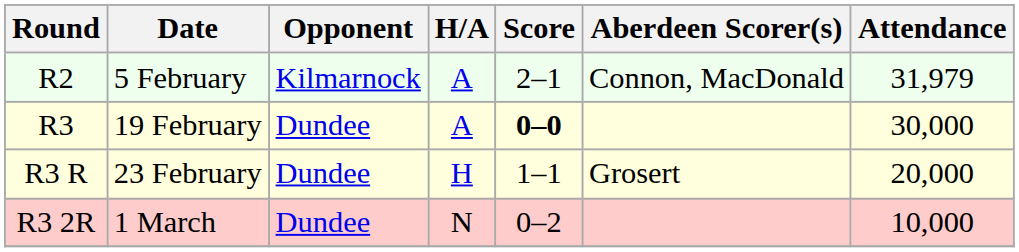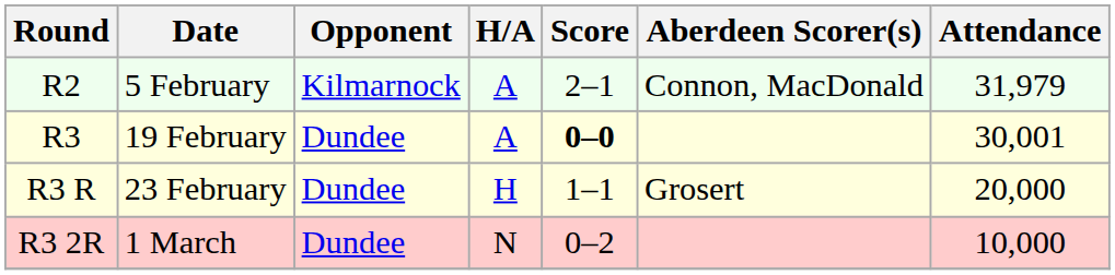 <table class="wikitable" style="text-align:center">
 <tr>
 <th>Round</th>
 <th>Date</th>
 <th>Opponent</th>
 <th>H/A</th>
 <th>Score</th>
 <th>Aberdeen Scorer(s)</th>
 <th>Attendance</th>
 </tr>
 <tr bgcolor=#EEFFEE>
 <td>R2</td>
 <td align=left>5 February</td>
 <td align=left><a href='#'>Kilmarnock</a></td>
 <td><a href='#'>A</a></td>
 <td>2–1</td>
 <td align=left>Connon, MacDonald</td>
 <td>31,979</td>
 </tr>
 <tr bgcolor=#FFFFDD>
 <td>R3</td>
 <td align=left>19 February</td>
 <td align=left><a href='#'>Dundee</a></td>
 <td><a href='#'>A</a></td>
 <td><strong>0–0</strong></td>
 <td align=left></td>
-<td>30,000</td>
+<td>30,001</td>
 </tr>
 <tr bgcolor=#FFFFDD>
 <td>R3 R</td>
 <td align=left>23 February</td>
 <td align=left><a href='#'>Dundee</a></td>
 <td><a href='#'>H</a></td>
 <td>1–1</td>
 <td align=left>Grosert</td>
 <td>20,000</td>
 </tr>
 <tr bgcolor=#FFCCCC>
 <td>R3 2R</td>
 <td align=left>1 March</td>
 <td align=left><a href='#'>Dundee</a></td>
 <td>N</td>
 <td>0–2</td>
 <td align=left></td>
 <td>10,000</td>
 </tr>
 <tr>
 </tr>
 </table>
